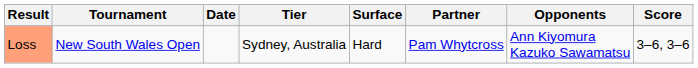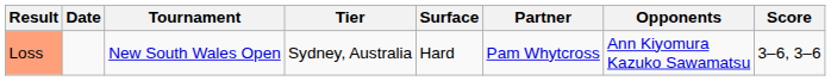 <table class="sortable wikitable">
 <tr>
 <th>Result</th>
+<th>Date</th>
 <th>Tournament</th>
-<th>Date</th>
 <th>Tier</th>
 <th>Surface</th>
 <th>Partner</th>
 <th>Opponents</th>
 <th class="unsortable">Score</th>
 </tr>
 <tr>
 <td style="background:#ffa07a;">Loss</td>
+<td></td>
 <td><a href='#'>New South Wales Open</a></td>
-<td></td>
 <td>Sydney, Australia</td>
 <td>Hard</td>
 <td> <a href='#'>Pam Whytcross</a></td>
 <td> <a href='#'>Ann Kiyomura</a><br> <a href='#'>Kazuko Sawamatsu</a></td>
 <td>3–6, 3–6</td>
 </tr>
 </table>
